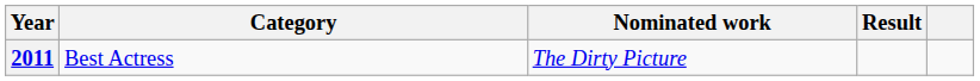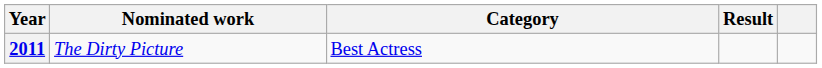 <table class="wikitable plainrowheaders" style="width:80%;">
 <tr>
 <th scope="col" style="width:4%;">Year</th>
+<th scope="col" style="width:35%;">Nominated work</th>
 <th scope="col" style="width:50%;">Category</th>
-<th scope="col" style="width:35%;">Nominated work</th>
 <th scope="col" style="width:6%;">Result</th>
 <th scope="col" style="width:6%;"></th>
 </tr>
 <tr>
 <th scope="row"><a href='#'>2011</a></th>
+<td><em><a href='#'>The Dirty Picture</a></em></td>
 <td><a href='#'>Best Actress</a></td>
-<td><em><a href='#'>The Dirty Picture</a></em></td>
 <td></td>
 <td style="text-align:center;"></td>
 </tr>
 </table>
